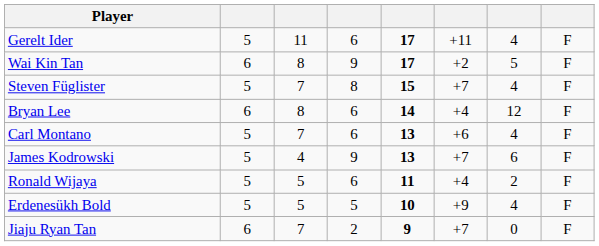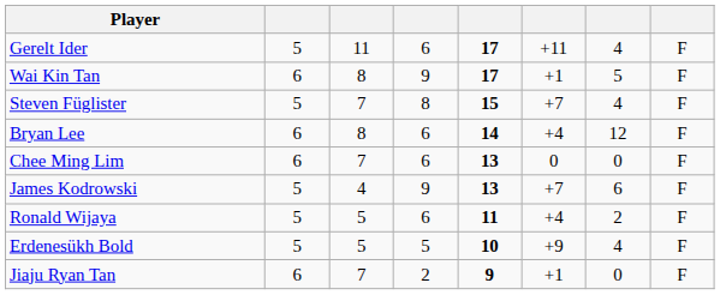 <table class="wikitable sortable" style="text-align:center;">
 <tr>
 <th style="width:225px;">Player</th>
 <th style="width:50px;"></th>
 <th style="width:50px;"></th>
 <th style="width:50px;"></th>
 <th style="width:50px;"></th>
 <th style="width:50px;"></th>
 <th style="width:50px;"></th>
 <th style="width:50px;"></th>
 </tr>
 <tr>
 <td style="text-align:left;"> <a href='#'>Gerelt Ider</a></td>
 <td>5</td>
 <td>11</td>
 <td>6</td>
 <td><strong>17</strong></td>
 <td>+11</td>
 <td>4</td>
 <td>F</td>
 </tr>
 <tr>
 <td style="text-align:left;"> <a href='#'>Wai Kin Tan</a></td>
 <td>6</td>
 <td>8</td>
 <td>9</td>
 <td><strong>17</strong></td>
-<td>+2</td>
+<td>+1</td>
 <td>5</td>
 <td>F</td>
 </tr>
 <tr>
 <td style="text-align:left;"> <a href='#'>Steven Füglister</a></td>
 <td>5</td>
 <td>7</td>
 <td>8</td>
 <td><strong>15</strong></td>
 <td>+7</td>
 <td>4</td>
 <td>F</td>
 </tr>
 <tr>
 <td style="text-align:left;"> <a href='#'>Bryan Lee</a></td>
 <td>6</td>
 <td>8</td>
 <td>6</td>
 <td><strong>14</strong></td>
 <td>+4</td>
 <td>12</td>
 <td>F</td>
 </tr>
 <tr>
-<td style="text-align:left;"> <a href='#'>Carl Montano</a></td>
-<td>5</td>
+<td style="text-align:left;"> <a href='#'>Chee Ming Lim</a></td>
+<td>6</td>
 <td>7</td>
 <td>6</td>
 <td><strong>13</strong></td>
-<td>+6</td>
-<td>4</td>
+<td>0</td>
+<td>0</td>
 <td>F</td>
 </tr>
 <tr>
 <td style="text-align:left;"> <a href='#'>James Kodrowski</a></td>
 <td>5</td>
 <td>4</td>
 <td>9</td>
 <td><strong>13</strong></td>
 <td>+7</td>
 <td>6</td>
 <td>F</td>
 </tr>
 <tr>
 <td style="text-align:left;"> <a href='#'>Ronald Wijaya</a></td>
 <td>5</td>
 <td>5</td>
 <td>6</td>
 <td><strong>11</strong></td>
 <td>+4</td>
 <td>2</td>
 <td>F</td>
 </tr>
 <tr>
 <td style="text-align:left;"> <a href='#'>Erdenesükh Bold</a></td>
 <td>5</td>
 <td>5</td>
 <td>5</td>
 <td><strong>10</strong></td>
 <td>+9</td>
 <td>4</td>
 <td>F</td>
 </tr>
 <tr>
 <td style="text-align:left;"> <a href='#'>Jiaju Ryan Tan</a></td>
 <td>6</td>
 <td>7</td>
 <td>2</td>
 <td><strong>9</strong></td>
-<td>+7</td>
+<td>+1</td>
 <td>0</td>
 <td>F</td>
 </tr>
 </table>
